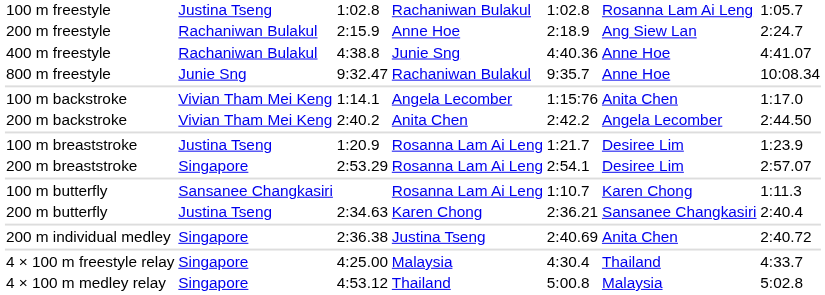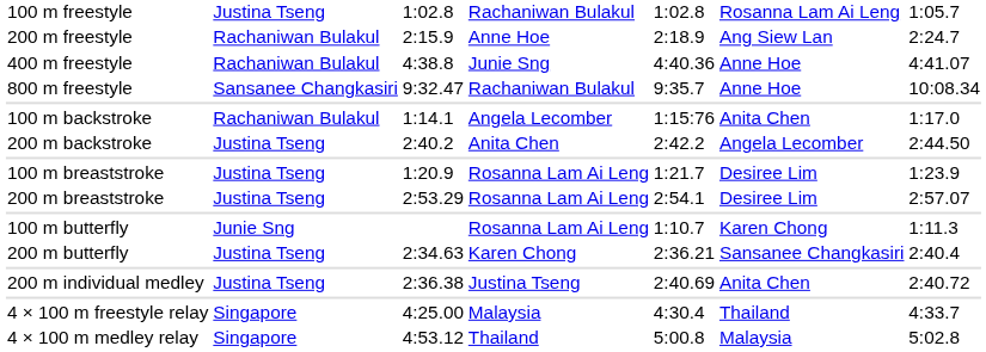 <table>
 <tr>
 <td>100 m freestyle</td>
 <td> <a href='#'>Justina Tseng</a></td>
 <td>1:02.8</td>
 <td> <a href='#'>Rachaniwan Bulakul</a></td>
 <td>1:02.8</td>
 <td> <a href='#'>Rosanna Lam Ai Leng</a></td>
 <td>1:05.7</td>
 </tr>
 <tr>
 <td>200 m freestyle</td>
 <td> <a href='#'>Rachaniwan Bulakul</a></td>
 <td>2:15.9</td>
 <td> <a href='#'>Anne Hoe</a></td>
 <td>2:18.9</td>
 <td> <a href='#'>Ang Siew Lan</a></td>
 <td>2:24.7</td>
 </tr>
 <tr>
 <td>400 m freestyle</td>
 <td> <a href='#'>Rachaniwan Bulakul</a></td>
 <td>4:38.8</td>
 <td> <a href='#'>Junie Sng</a></td>
 <td>4:40.36</td>
 <td> <a href='#'>Anne Hoe</a></td>
 <td>4:41.07</td>
 </tr>
 <tr>
 <td>800 m freestyle</td>
-<td> <a href='#'>Junie Sng</a></td>
+<td> <a href='#'>Sansanee Changkasiri</a></td>
 <td>9:32.47</td>
 <td> <a href='#'>Rachaniwan Bulakul</a></td>
 <td>9:35.7</td>
 <td> <a href='#'>Anne Hoe</a></td>
 <td>10:08.34</td>
 </tr>
 <tr bgcolor=#DDDDDD>
 <td colspan=7></td>
 </tr>
 <tr>
 <td>100 m backstroke</td>
-<td> <a href='#'>Vivian Tham Mei Keng</a></td>
+<td> <a href='#'>Rachaniwan Bulakul</a></td>
 <td>1:14.1</td>
 <td> <a href='#'>Angela Lecomber</a></td>
 <td>1:15:76</td>
 <td> <a href='#'>Anita Chen</a></td>
 <td>1:17.0</td>
 </tr>
 <tr>
 <td>200 m backstroke</td>
-<td> <a href='#'>Vivian Tham Mei Keng</a></td>
+<td> <a href='#'>Justina Tseng</a></td>
 <td>2:40.2</td>
 <td> <a href='#'>Anita Chen</a></td>
 <td>2:42.2</td>
 <td> <a href='#'>Angela Lecomber</a></td>
 <td>2:44.50</td>
 </tr>
 <tr bgcolor=#DDDDDD>
 <td colspan=7></td>
 </tr>
 <tr>
 <td>100 m breaststroke</td>
 <td> <a href='#'>Justina Tseng</a></td>
 <td>1:20.9</td>
 <td> <a href='#'>Rosanna Lam Ai Leng</a></td>
 <td>1:21.7</td>
 <td> <a href='#'>Desiree Lim</a></td>
 <td>1:23.9</td>
 </tr>
 <tr>
 <td>200 m breaststroke</td>
-<td> <a href='#'>Singapore</a></td>
+<td> <a href='#'>Justina Tseng</a></td>
 <td>2:53.29</td>
 <td> <a href='#'>Rosanna Lam Ai Leng</a></td>
 <td>2:54.1</td>
 <td> <a href='#'>Desiree Lim</a></td>
 <td>2:57.07</td>
 </tr>
 <tr bgcolor=#DDDDDD>
 <td colspan=7></td>
 </tr>
 <tr>
 <td>100 m butterfly</td>
-<td> <a href='#'>Sansanee Changkasiri</a></td>
+<td> <a href='#'>Junie Sng</a></td>
 <td></td>
 <td> <a href='#'>Rosanna Lam Ai Leng</a></td>
 <td>1:10.7</td>
 <td> <a href='#'>Karen Chong</a></td>
 <td>1:11.3</td>
 </tr>
 <tr>
 <td>200 m butterfly</td>
 <td> <a href='#'>Justina Tseng</a></td>
 <td>2:34.63</td>
 <td> <a href='#'>Karen Chong</a></td>
 <td>2:36.21</td>
 <td> <a href='#'>Sansanee Changkasiri</a></td>
 <td>2:40.4</td>
 </tr>
 <tr bgcolor=#DDDDDD>
 <td colspan=7></td>
 </tr>
 <tr>
 <td>200 m individual medley</td>
-<td> <a href='#'>Singapore</a></td>
+<td> <a href='#'>Justina Tseng</a></td>
 <td>2:36.38</td>
 <td> <a href='#'>Justina Tseng</a></td>
 <td>2:40.69</td>
 <td> <a href='#'>Anita Chen</a></td>
 <td>2:40.72</td>
 </tr>
 <tr bgcolor=#DDDDDD>
 <td colspan=7></td>
 </tr>
 <tr>
 <td>4 × 100 m freestyle relay</td>
 <td> <a href='#'>Singapore</a></td>
 <td>4:25.00</td>
 <td> <a href='#'>Malaysia</a></td>
 <td>4:30.4</td>
 <td> <a href='#'>Thailand</a></td>
 <td>4:33.7</td>
 </tr>
 <tr>
 <td>4 × 100 m medley relay</td>
 <td> <a href='#'>Singapore</a></td>
 <td>4:53.12</td>
 <td> <a href='#'>Thailand</a></td>
 <td>5:00.8</td>
 <td> <a href='#'>Malaysia</a></td>
 <td>5:02.8</td>
 </tr>
 </table>
